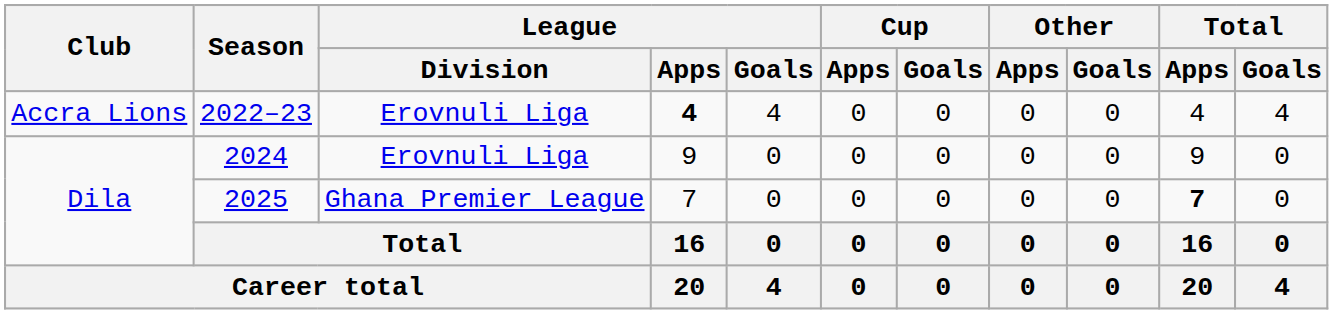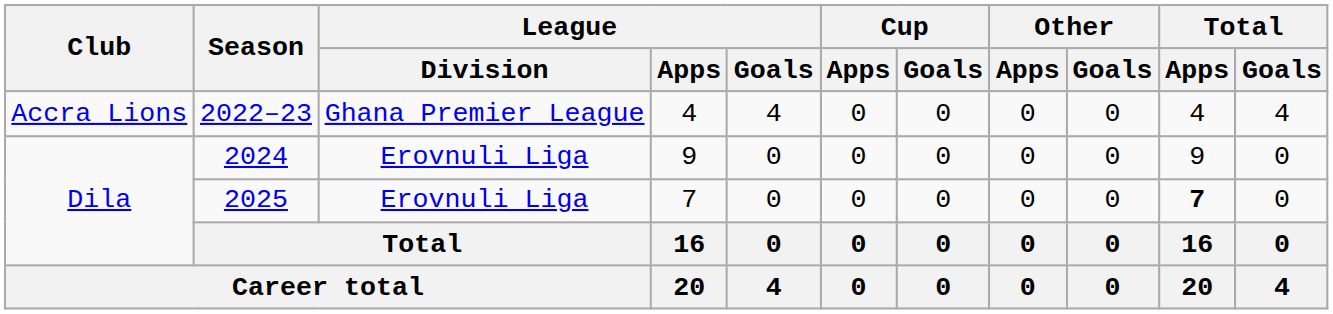 <table class=wikitable style=text-align:center>
 <tr>
 <th rowspan=2>Club</th>
 <th rowspan=2>Season</th>
 <th colspan=3>League</th>
 <th colspan=2>Cup</th>
 <th colspan=2>Other</th>
 <th colspan=2>Total</th>
 </tr>
 <tr>
 <th>Division</th>
 <th>Apps</th>
 <th>Goals</th>
 <th>Apps</th>
 <th>Goals</th>
 <th>Apps</th>
 <th>Goals</th>
 <th>Apps</th>
 <th>Goals</th>
 </tr>
 <tr>
 <td><a href='#'>Accra Lions</a></td>
 <td><a href='#'>2022–23</a></td>
-<td><a href='#'>Erovnuli Liga</a></td>
-<td><strong>4</strong></td>
+<td><a href='#'>Ghana Premier League</a></td>
+<td>4</td>
 <td>4</td>
 <td>0</td>
 <td>0</td>
 <td>0</td>
 <td>0</td>
 <td>4</td>
 <td>4</td>
 </tr>
 <tr>
 <td rowspan="3"><a href='#'>Dila</a></td>
 <td><a href='#'>2024</a></td>
 <td><a href='#'>Erovnuli Liga</a></td>
 <td>9</td>
 <td>0</td>
 <td>0</td>
 <td>0</td>
 <td>0</td>
 <td>0</td>
 <td>9</td>
 <td>0</td>
 </tr>
 <tr>
 <td><a href='#'>2025</a></td>
-<td><a href='#'>Ghana Premier League</a></td>
+<td><a href='#'>Erovnuli Liga</a></td>
 <td>7</td>
 <td>0</td>
 <td>0</td>
 <td>0</td>
 <td>0</td>
 <td>0</td>
 <td><strong>7</strong></td>
 <td>0</td>
 </tr>
 <tr>
 <th colspan=2>Total</th>
 <th>16</th>
 <th>0</th>
 <th>0</th>
 <th>0</th>
 <th>0</th>
 <th>0</th>
 <th>16</th>
 <th>0</th>
 </tr>
 <tr>
 <th colspan=3>Career total</th>
 <th>20</th>
 <th>4</th>
 <th>0</th>
 <th>0</th>
 <th>0</th>
 <th>0</th>
 <th>20</th>
 <th>4</th>
 </tr>
 </table>
